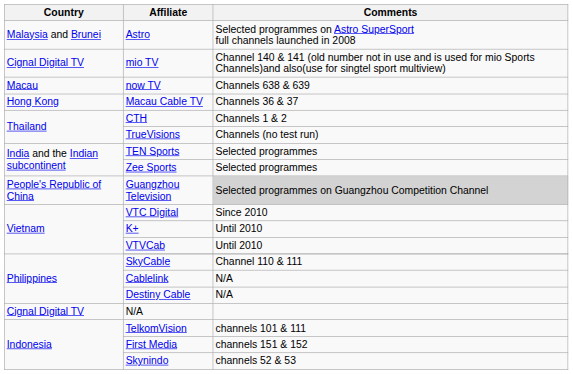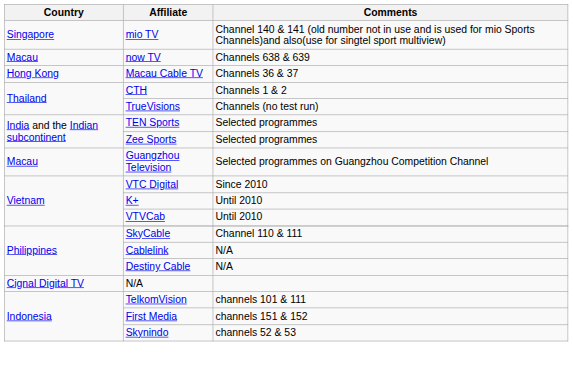 <table class="wikitable">
 <tr>
 <th>Country</th>
 <th>Affiliate</th>
 <th>Comments</th>
 </tr>
 <tr>
-<td><a href='#'>Malaysia</a> and <a href='#'>Brunei</a></td>
-<td><a href='#'>Astro</a></td>
-<td>Selected programmes on <a href='#'>Astro SuperSport</a> <br> full channels launched in 2008</td>
-</tr>
-<tr>
-<td><a href='#'>Cignal Digital TV</a></td>
+<td><a href='#'>Singapore</a></td>
 <td><a href='#'>mio TV</a></td>
 <td>Channel 140 & 141 (old number not in use and is used for mio Sports Channels)and also(use for singtel sport multiview)</td>
 </tr>
 <tr>
 <td><a href='#'>Macau</a></td>
 <td><a href='#'>now TV</a></td>
 <td>Channels 638 & 639</td>
 </tr>
 <tr>
 <td><a href='#'>Hong Kong</a></td>
 <td><a href='#'>Macau Cable TV</a></td>
 <td>Channels 36 & 37</td>
 </tr>
 <tr>
 <td rowspan=2><a href='#'>Thailand</a></td>
 <td><a href='#'>CTH</a></td>
 <td>Channels 1 & 2</td>
 </tr>
 <tr>
 <td><a href='#'>TrueVisions</a></td>
 <td>Channels (no test run)</td>
 </tr>
 <tr>
 <td rowspan=2><a href='#'>India</a> and the <a href='#'>Indian subcontinent</a></td>
 <td><a href='#'>TEN Sports</a></td>
 <td>Selected programmes</td>
 </tr>
 <tr>
 <td><a href='#'>Zee Sports</a></td>
 <td>Selected programmes</td>
 </tr>
 <tr>
-<td><a href='#'>People's Republic of China</a></td>
+<td><a href='#'>Macau</a></td>
 <td><a href='#'>Guangzhou Television</a></td>
-<td style="background: lightgrey;">Selected programmes on Guangzhou Competition Channel</td>
+<td>Selected programmes on Guangzhou Competition Channel</td>
 </tr>
 <tr>
 <td rowspan=3><a href='#'>Vietnam</a></td>
 <td><a href='#'>VTC Digital</a></td>
 <td>Since 2010</td>
 </tr>
 <tr>
 <td><a href='#'>K+</a></td>
 <td>Until 2010</td>
 </tr>
 <tr>
 <td><a href='#'>VTVCab</a></td>
 <td>Until 2010</td>
 </tr>
 <tr>
 <td rowspan=4><a href='#'>Philippines</a></td>
 </tr>
 <tr>
 <td><a href='#'>SkyCable</a></td>
 <td>Channel 110 & 111</td>
 </tr>
 <tr>
 <td><a href='#'>Cablelink</a></td>
 <td>N/A</td>
 </tr>
 <tr>
 <td><a href='#'>Destiny Cable</a></td>
 <td>N/A</td>
 </tr>
 <tr>
 <td><a href='#'>Cignal Digital TV</a></td>
 <td>N/A</td>
 </tr>
 <tr>
 <td rowspan=4><a href='#'>Indonesia</a></td>
 <td><a href='#'>TelkomVision</a></td>
 <td>channels 101 & 111</td>
 </tr>
 <tr>
 <td><a href='#'>First Media</a></td>
 <td>channels 151 & 152</td>
 </tr>
 <tr>
 <td><a href='#'>Skynindo</a></td>
 <td>channels 52 & 53</td>
 </tr>
 </table>
